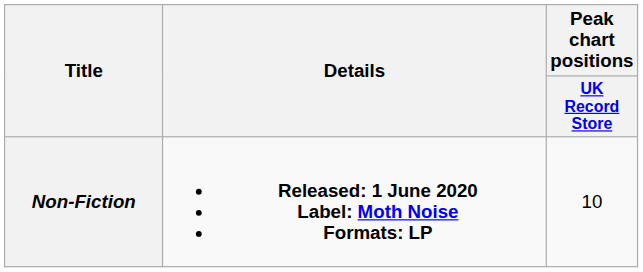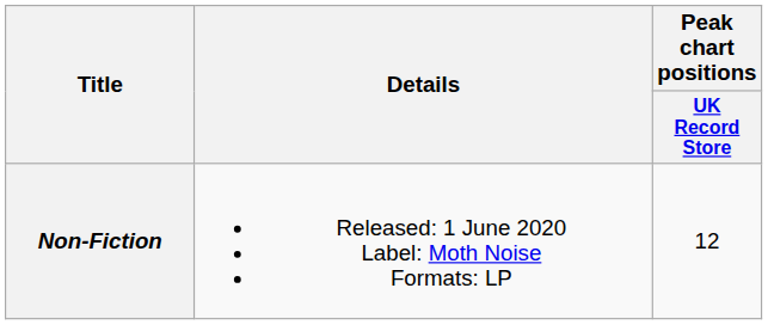 <table class="wikitable plainrowheaders" style="text-align:center;">
 <tr>
 <th scope="col" rowspan="2" style="width:8em;">Title</th>
 <th scope="col" rowspan="2" style="width:20em;">Details</th>
 <th colspan="5" scope="col">Peak chart positions</th>
 </tr>
 <tr>
 <th style="width:4em;font-size:85%"><a href='#'>UK<br>Record<br>Store</a></th>
 </tr>
 <tr>
 <th scope="row"><em>Non-Fiction</em></th>
-<td><strong><br><ul><li>Released: 1 June 2020</li><li>Label: <a href='#'>Moth Noise</a></li><li>Formats: LP</li></ul></strong></td>
-<td>10</td>
+<td><br><ul><li>Released: 1 June 2020</li><li>Label: <a href='#'>Moth Noise</a></li><li>Formats: LP</li></ul></td>
+<td>12</td>
 </tr>
 </table>
